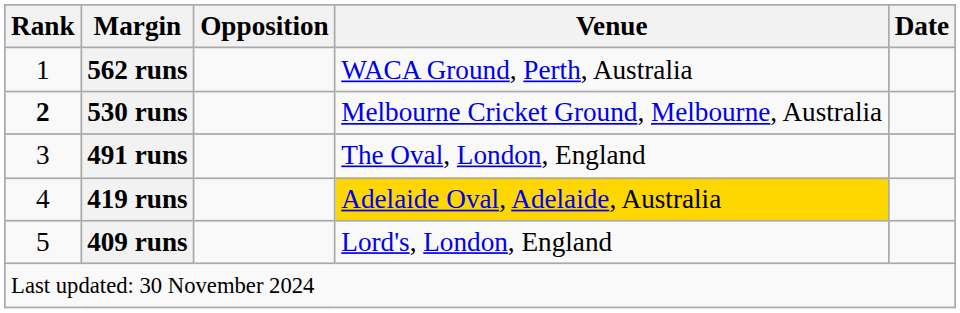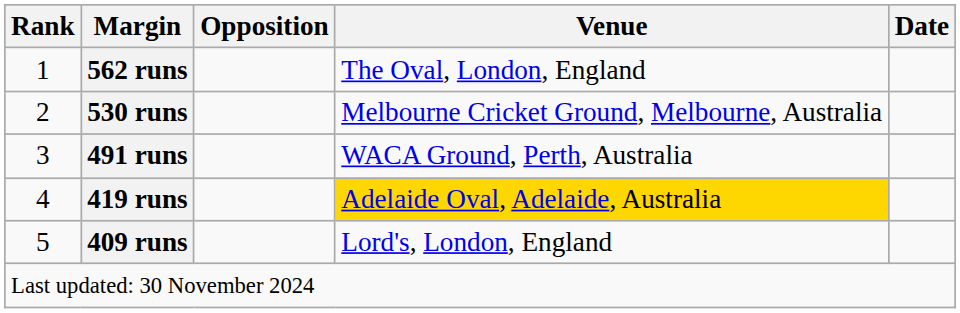 <table class="wikitable plainrowheaders sortable">
 <tr>
 <th scope=col>Rank</th>
 <th scope=col>Margin</th>
 <th scope=col>Opposition</th>
 <th scope=col>Venue</th>
 <th scope=col>Date</th>
 </tr>
 <tr>
 <td align=center>1</td>
 <th scope=row style=text-align:center;>562 runs</th>
 <td></td>
-<td><a href='#'>WACA Ground</a>, <a href='#'>Perth</a>, Australia</td>
+<td><a href='#'>The Oval</a>, <a href='#'>London</a>, England</td>
 <td><a href='#'></a></td>
 </tr>
 <tr>
-<td align=center><strong>2</strong></td>
+<td align=center>2</td>
 <th scope=row style=text-align:center;>530 runs</th>
 <td></td>
 <td><a href='#'>Melbourne Cricket Ground</a>, <a href='#'>Melbourne</a>, Australia</td>
 <td><a href='#'></a></td>
 </tr>
 <tr>
 <td align=center>3</td>
 <th scope=row style=text-align:center;>491 runs</th>
 <td></td>
-<td><a href='#'>The Oval</a>, <a href='#'>London</a>, England</td>
+<td><a href='#'>WACA Ground</a>, <a href='#'>Perth</a>, Australia</td>
 <td><a href='#'></a></td>
 </tr>
 <tr>
 <td align=center>4</td>
 <th scope=row style=text-align:center;>419 runs</th>
 <td></td>
 <td style="background: gold;"><a href='#'>Adelaide Oval</a>, <a href='#'>Adelaide</a>, Australia</td>
 <td><a href='#'></a></td>
 </tr>
 <tr>
 <td align=center>5</td>
 <th scope=row style=text-align:center;>409 runs</th>
 <td></td>
 <td><a href='#'>Lord's</a>, <a href='#'>London</a>, England</td>
 <td><a href='#'></a></td>
 </tr>
 <tr class=sortbottom>
 <td colspan=5><small>Last updated: 30 November 2024</small></td>
 </tr>
 </table>
